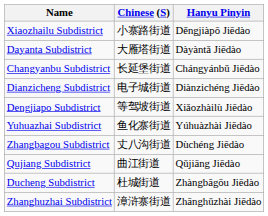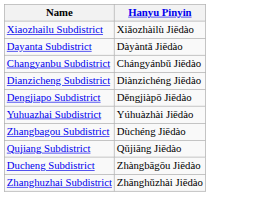 <table class="wikitable">
 <tr>
 <th>Name</th>
-<th><a href='#'>Chinese</a> (<a href='#'>S</a>)</th>
 <th><a href='#'>Hanyu Pinyin</a></th>
 </tr>
 <tr>
 <td><a href='#'>Xiaozhailu Subdistrict</a></td>
-<td>小寨路街道</td>
-<td>Děngjiàpō Jiēdào</td>
+<td>Xiǎozhàilù Jiēdào</td>
 </tr>
 <tr>
 <td><a href='#'>Dayanta Subdistrict</a></td>
-<td>大雁塔街道</td>
 <td>Dàyàntǎ Jiēdào</td>
 </tr>
 <tr>
 <td><a href='#'>Changyanbu Subdistrict</a></td>
-<td>长延堡街道</td>
 <td>Chángyánbǔ Jiēdào</td>
 </tr>
 <tr>
 <td><a href='#'>Dianzicheng Subdistrict</a></td>
-<td>电子城街道</td>
 <td>Diànzichéng Jiēdào</td>
 </tr>
 <tr>
 <td><a href='#'>Dengjiapo Subdistrict</a></td>
-<td>等驾坡街道</td>
-<td>Xiǎozhàilù Jiēdào</td>
+<td>Děngjiàpō Jiēdào</td>
 </tr>
 <tr>
 <td><a href='#'>Yuhuazhai Subdistrict</a></td>
-<td>鱼化寨街道</td>
 <td>Yúhuàzhài Jiēdào</td>
 </tr>
 <tr>
 <td><a href='#'>Zhangbagou Subdistrict</a></td>
-<td>丈八沟街道</td>
 <td>Dùchéng Jiēdào</td>
 </tr>
 <tr>
 <td><a href='#'>Qujiang Subdistrict</a></td>
-<td>曲江街道</td>
 <td>Qǔjiāng Jiēdào</td>
 </tr>
 <tr>
 <td><a href='#'>Ducheng Subdistrict</a></td>
-<td>杜城街道</td>
 <td>Zhàngbāgōu Jiēdào</td>
 </tr>
 <tr>
 <td><a href='#'>Zhanghuzhai Subdistrict</a></td>
-<td>漳浒寨街道</td>
 <td>Zhānghǔzhài Jiēdào</td>
 </tr>
 </table>
